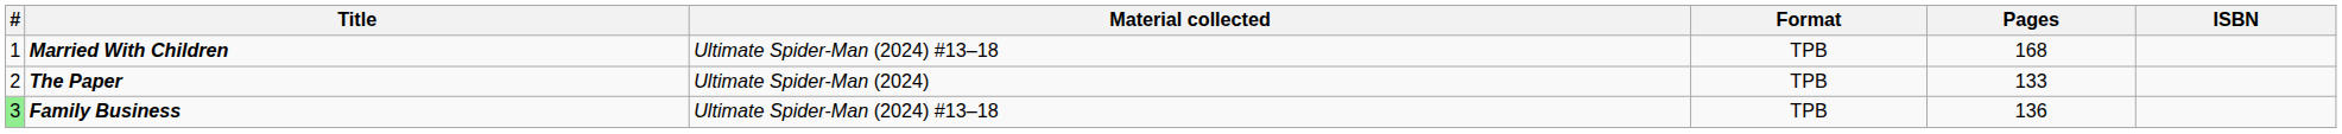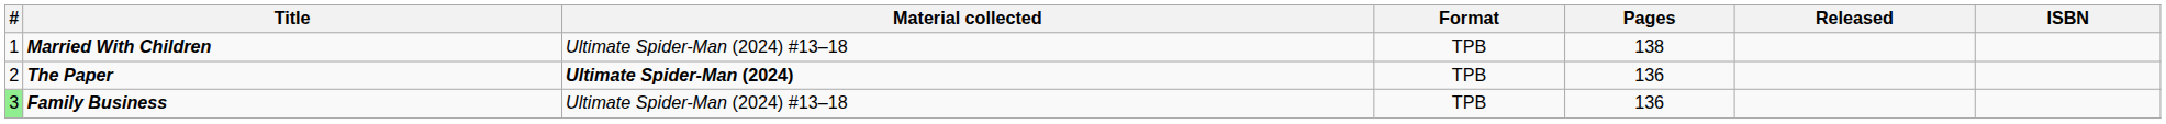 <table class="wikitable sortable" width=98%>
 <tr>
 <th width="4px">#</th>
 <th>Title</th>
 <th>Material collected</th>
 <th class="unsortable">Format</th>
 <th>Pages</th>
+<th>Released</th>
 <th class="unsortable" style="width: 10em;">ISBN</th>
 </tr>
 <tr>
 <td>1</td>
 <td><strong><em>Married With Children</em></strong></td>
 <td><em>Ultimate Spider-Man</em> (2024) #13–18</td>
 <td style="text-align: center;">TPB</td>
-<td style="text-align: center;">168</td>
+<td style="text-align: center;">138</td>
+<td></td>
 <td></td>
 </tr>
 <tr>
 <td>2</td>
 <td><strong><em>The Paper</em></strong></td>
-<td><em>Ultimate Spider-Man</em> (2024) </td>
+<td><strong><em>Ultimate Spider-Man</em> (2024) </strong></td>
 <td style="text-align: center;">TPB</td>
-<td style="text-align: center;">133</td>
+<td style="text-align: center;">136</td>
+<td></td>
 <td></td>
 </tr>
 <tr>
 <td style="background: lightgreen;">3</td>
 <td><strong><em>Family Business</em></strong></td>
 <td><em>Ultimate Spider-Man</em> (2024) #13–18</td>
 <td style="text-align: center;">TPB</td>
 <td style="text-align: center;">136</td>
 <td></td>
+<td></td>
 </tr>
 </table>
